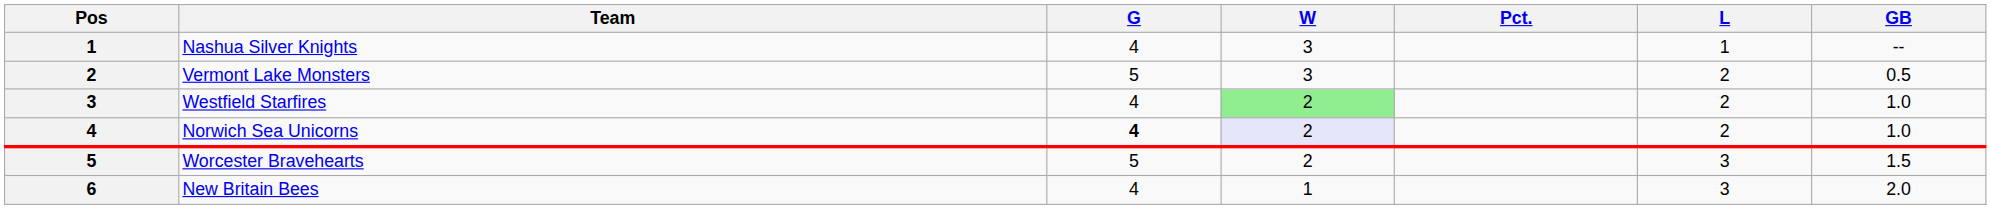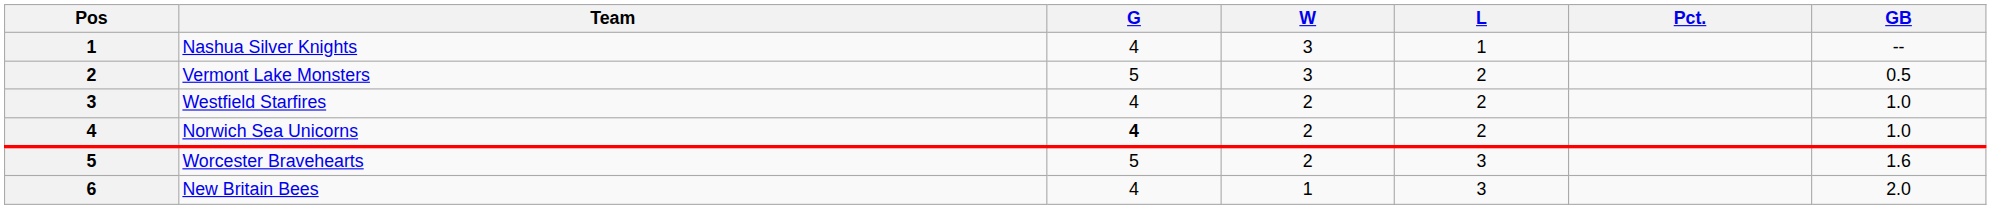 <table class="wikitable plainrowheaders" width="90%" style="text-align:center;">
 <tr>
 <th scope="col" width="5%">Pos</th>
 <th scope="col" width="25%">Team</th>
 <th scope="col" width="5%"><a href='#'>G</a></th>
 <th scope="col" width="5%"><a href='#'>W</a></th>
+<th scope="col" width="5%"><a href='#'>L</a></th>
 <th scope="col" width="7%"><a href='#'>Pct.</a></th>
-<th scope="col" width="5%"><a href='#'>L</a></th>
 <th scope="col" width="5%"><a href='#'>GB</a></th>
 </tr>
 <tr>
 <th>1</th>
 <td style="text-align:left;"><a href='#'>Nashua Silver Knights</a></td>
 <td>4</td>
 <td>3</td>
+<td>1</td>
 <td></td>
-<td>1</td>
 <td>--</td>
 </tr>
 <tr>
 <th>2</th>
 <td style="text-align:left;"><a href='#'>Vermont Lake Monsters</a></td>
 <td>5</td>
 <td>3</td>
+<td>2</td>
 <td></td>
-<td>2</td>
 <td>0.5</td>
 </tr>
 <tr>
 <th>3</th>
 <td style="text-align:left;"><a href='#'>Westfield Starfires</a></td>
 <td>4</td>
-<td style="background: lightgreen;">2</td>
+<td>2</td>
+<td>2</td>
 <td></td>
-<td>2</td>
 <td>1.0</td>
 </tr>
 <tr>
 <th>4</th>
 <td style="text-align:left;"><a href='#'>Norwich Sea Unicorns</a></td>
 <td><strong>4</strong></td>
-<td style="background: lavender;">2</td>
+<td>2</td>
+<td>2</td>
 <td></td>
-<td>2</td>
 <td>1.0</td>
 </tr>
 <tr |- style="border-top:3px solid red;">
 <th>5</th>
 <td style="text-align:left;"><a href='#'>Worcester Bravehearts</a></td>
 <td>5</td>
 <td>2</td>
+<td>3</td>
 <td></td>
-<td>3</td>
-<td>1.5</td>
+<td>1.6</td>
 </tr>
 <tr>
 <th>6</th>
 <td style="text-align:left;"><a href='#'>New Britain Bees</a></td>
 <td>4</td>
 <td>1</td>
+<td>3</td>
 <td></td>
-<td>3</td>
 <td>2.0</td>
 </tr>
 </table>
